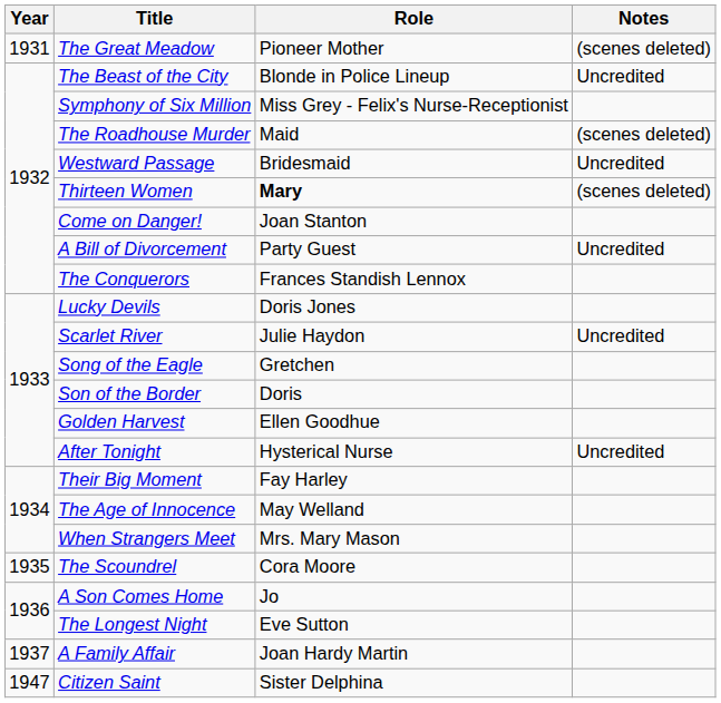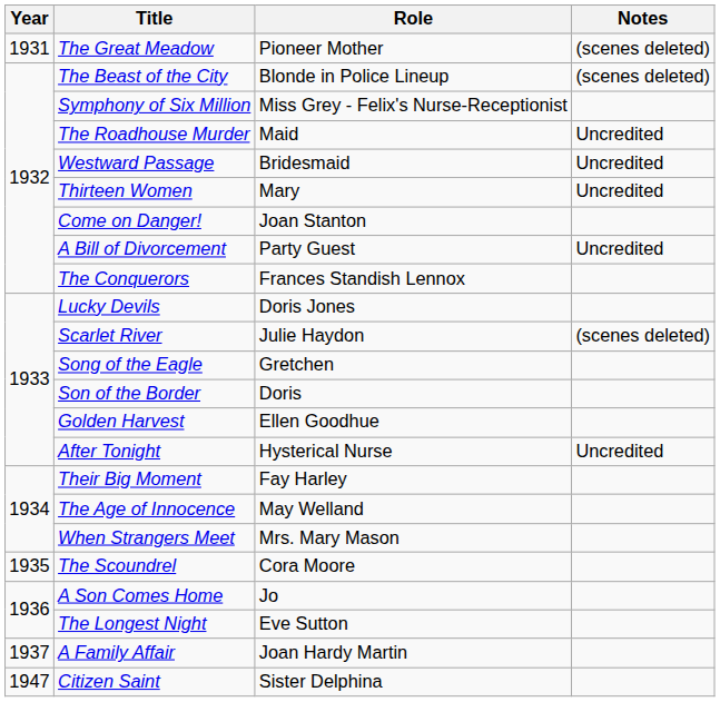 <table class="wikitable">
 <tr>
 <th>Year</th>
 <th>Title</th>
 <th>Role</th>
 <th>Notes</th>
 </tr>
 <tr>
 <td>1931</td>
 <td><em><a href='#'>The Great Meadow</a></em></td>
 <td>Pioneer Mother</td>
 <td>(scenes deleted)</td>
 </tr>
 <tr>
 <td rowspan=8>1932</td>
 <td><em><a href='#'>The Beast of the City</a></em></td>
 <td>Blonde in Police Lineup</td>
-<td>Uncredited</td>
+<td>(scenes deleted)</td>
 </tr>
 <tr>
 <td><em><a href='#'>Symphony of Six Million</a></em></td>
 <td>Miss Grey - Felix's Nurse-Receptionist</td>
 <td></td>
 </tr>
 <tr>
 <td><em><a href='#'>The Roadhouse Murder</a></em></td>
 <td>Maid</td>
-<td>(scenes deleted)</td>
+<td>Uncredited</td>
 </tr>
 <tr>
 <td><em><a href='#'>Westward Passage</a></em></td>
 <td>Bridesmaid</td>
 <td>Uncredited</td>
 </tr>
 <tr>
 <td><em><a href='#'>Thirteen Women</a></em></td>
-<td><strong>Mary</strong></td>
-<td>(scenes deleted)</td>
+<td>Mary</td>
+<td>Uncredited</td>
 </tr>
 <tr>
 <td><em><a href='#'>Come on Danger!</a></em></td>
 <td>Joan Stanton</td>
 <td></td>
 </tr>
 <tr>
 <td><em><a href='#'>A Bill of Divorcement</a></em></td>
 <td>Party Guest</td>
 <td>Uncredited</td>
 </tr>
 <tr>
 <td><em><a href='#'>The Conquerors</a></em></td>
 <td>Frances Standish Lennox</td>
 <td></td>
 </tr>
 <tr>
 <td rowspan=6>1933</td>
 <td><em><a href='#'>Lucky Devils</a></em></td>
 <td>Doris Jones</td>
 <td></td>
 </tr>
 <tr>
 <td><em><a href='#'>Scarlet River</a></em></td>
 <td>Julie Haydon</td>
-<td>Uncredited</td>
+<td>(scenes deleted)</td>
 </tr>
 <tr>
 <td><em><a href='#'>Song of the Eagle</a></em></td>
 <td>Gretchen</td>
 <td></td>
 </tr>
 <tr>
 <td><em><a href='#'>Son of the Border</a></em></td>
 <td>Doris</td>
 <td></td>
 </tr>
 <tr>
 <td><em><a href='#'>Golden Harvest</a></em></td>
 <td>Ellen Goodhue</td>
 <td></td>
 </tr>
 <tr>
 <td><em><a href='#'>After Tonight</a></em></td>
 <td>Hysterical Nurse</td>
 <td>Uncredited</td>
 </tr>
 <tr>
 <td rowspan=3>1934</td>
 <td><em><a href='#'>Their Big Moment</a></em></td>
 <td>Fay Harley</td>
 <td></td>
 </tr>
 <tr>
 <td><em><a href='#'>The Age of Innocence</a></em></td>
 <td>May Welland</td>
 <td></td>
 </tr>
 <tr>
 <td><em><a href='#'>When Strangers Meet</a></em></td>
 <td>Mrs. Mary Mason</td>
 <td></td>
 </tr>
 <tr>
 <td>1935</td>
 <td><em><a href='#'>The Scoundrel</a></em></td>
 <td>Cora Moore</td>
 <td></td>
 </tr>
 <tr>
 <td rowspan=2>1936</td>
 <td><em><a href='#'>A Son Comes Home</a></em></td>
 <td>Jo</td>
 <td></td>
 </tr>
 <tr>
 <td><em><a href='#'>The Longest Night</a></em></td>
 <td>Eve Sutton</td>
 <td></td>
 </tr>
 <tr>
 <td>1937</td>
 <td><em><a href='#'>A Family Affair</a></em></td>
 <td>Joan Hardy Martin</td>
 <td></td>
 </tr>
 <tr>
 <td>1947</td>
 <td><em><a href='#'>Citizen Saint</a></em></td>
 <td>Sister Delphina</td>
 <td></td>
 </tr>
 </table>
